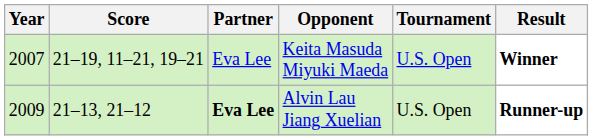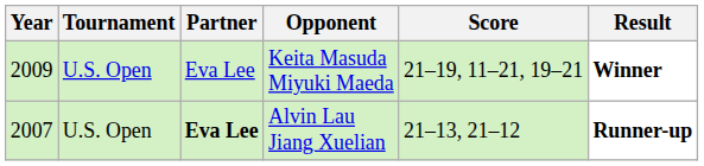 <table class="sortable wikitable" style="font-size: 90%;">
 <tr>
 <th>Year</th>
-<th>Score</th>
+<th>Tournament</th>
 <th>Partner</th>
 <th>Opponent</th>
-<th>Tournament</th>
+<th>Score</th>
 <th>Result</th>
 </tr>
 <tr style="background:#D4F1C5">
-<td align="center">2007</td>
-<td align="left">21–19, 11–21, 19–21</td>
+<td align="center">2009</td>
+<td align="left"><a href='#'>U.S. Open</a></td>
 <td align="left"> <a href='#'>Eva Lee</a></td>
 <td align="left"> <a href='#'>Keita Masuda</a><br> <a href='#'>Miyuki Maeda</a></td>
-<td align="left"><a href='#'>U.S. Open</a></td>
+<td align="left">21–19, 11–21, 19–21</td>
 <td style="text-align:left; background:white"> <strong>Winner</strong></td>
 </tr>
 <tr style="background:#D4F1C5">
-<td align="center">2009</td>
-<td align="left">21–13, 21–12</td>
+<td align="center">2007</td>
+<td align="left">U.S. Open</td>
 <td align="left"><strong> Eva Lee</strong></td>
 <td align="left"> <a href='#'>Alvin Lau</a><br> <a href='#'>Jiang Xuelian</a></td>
-<td align="left">U.S. Open</td>
+<td align="left">21–13, 21–12</td>
 <td style="text-align:left; background:white"> <strong>Runner-up</strong></td>
 </tr>
 </table>
